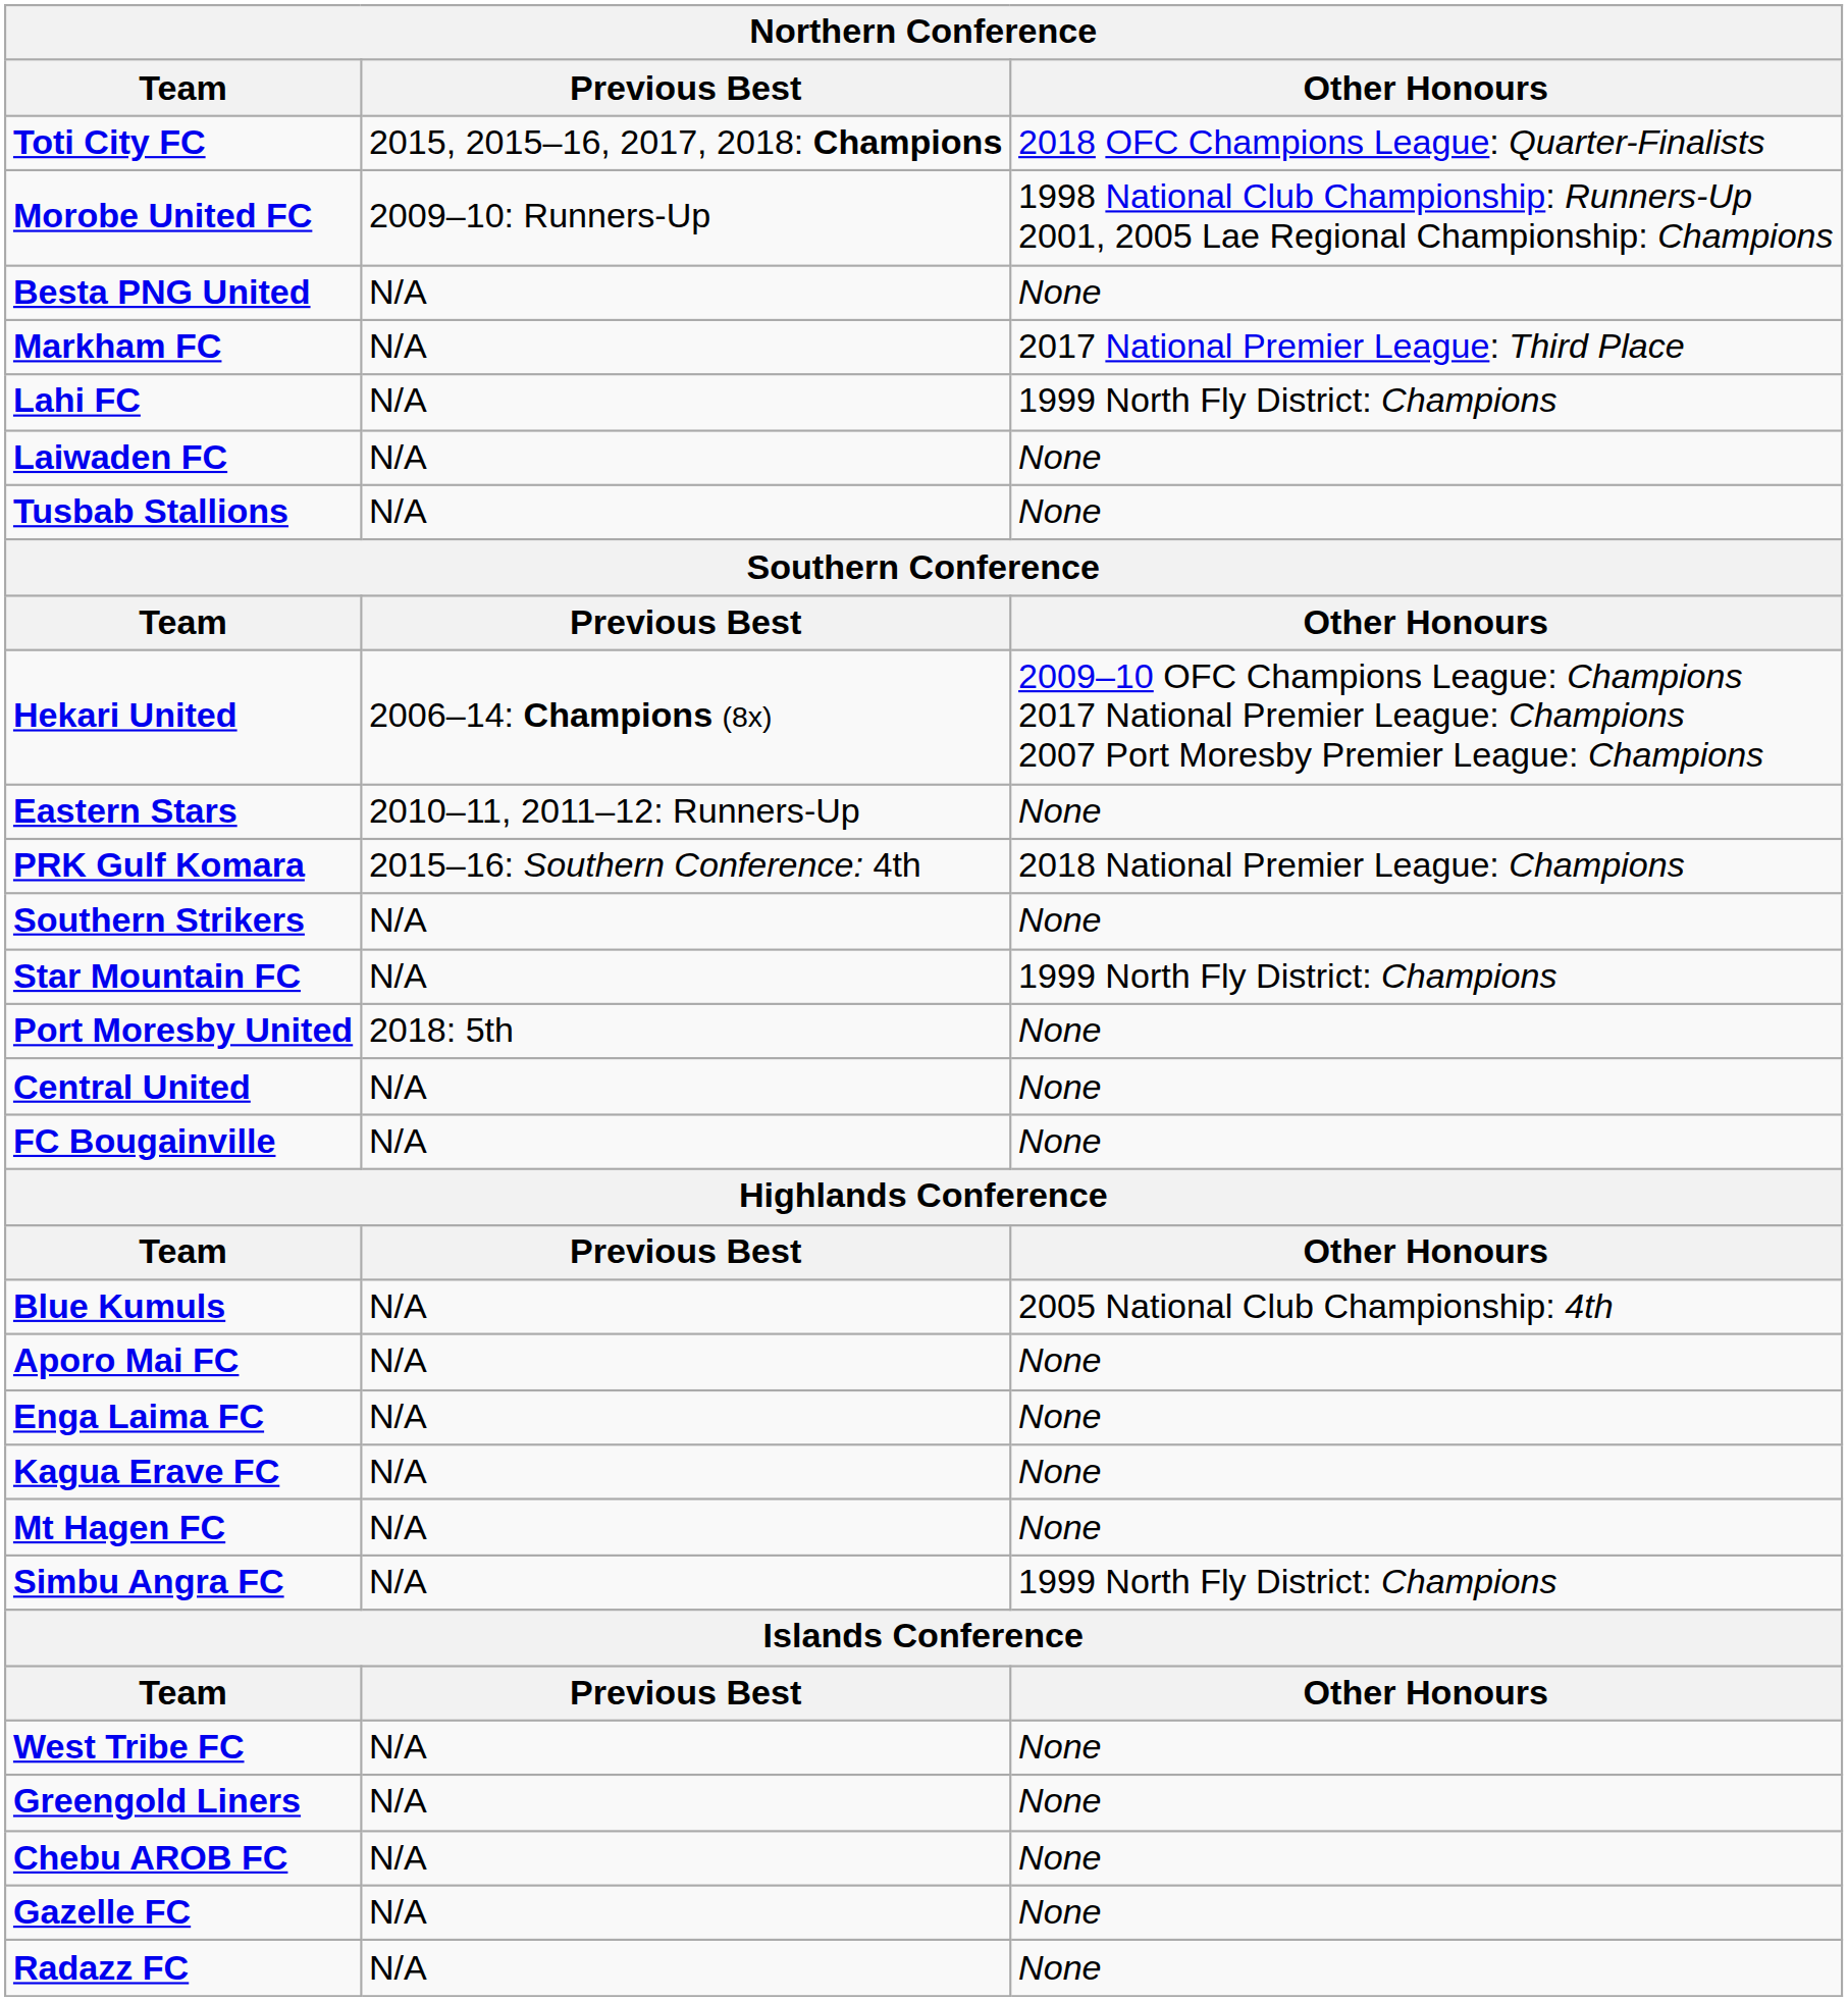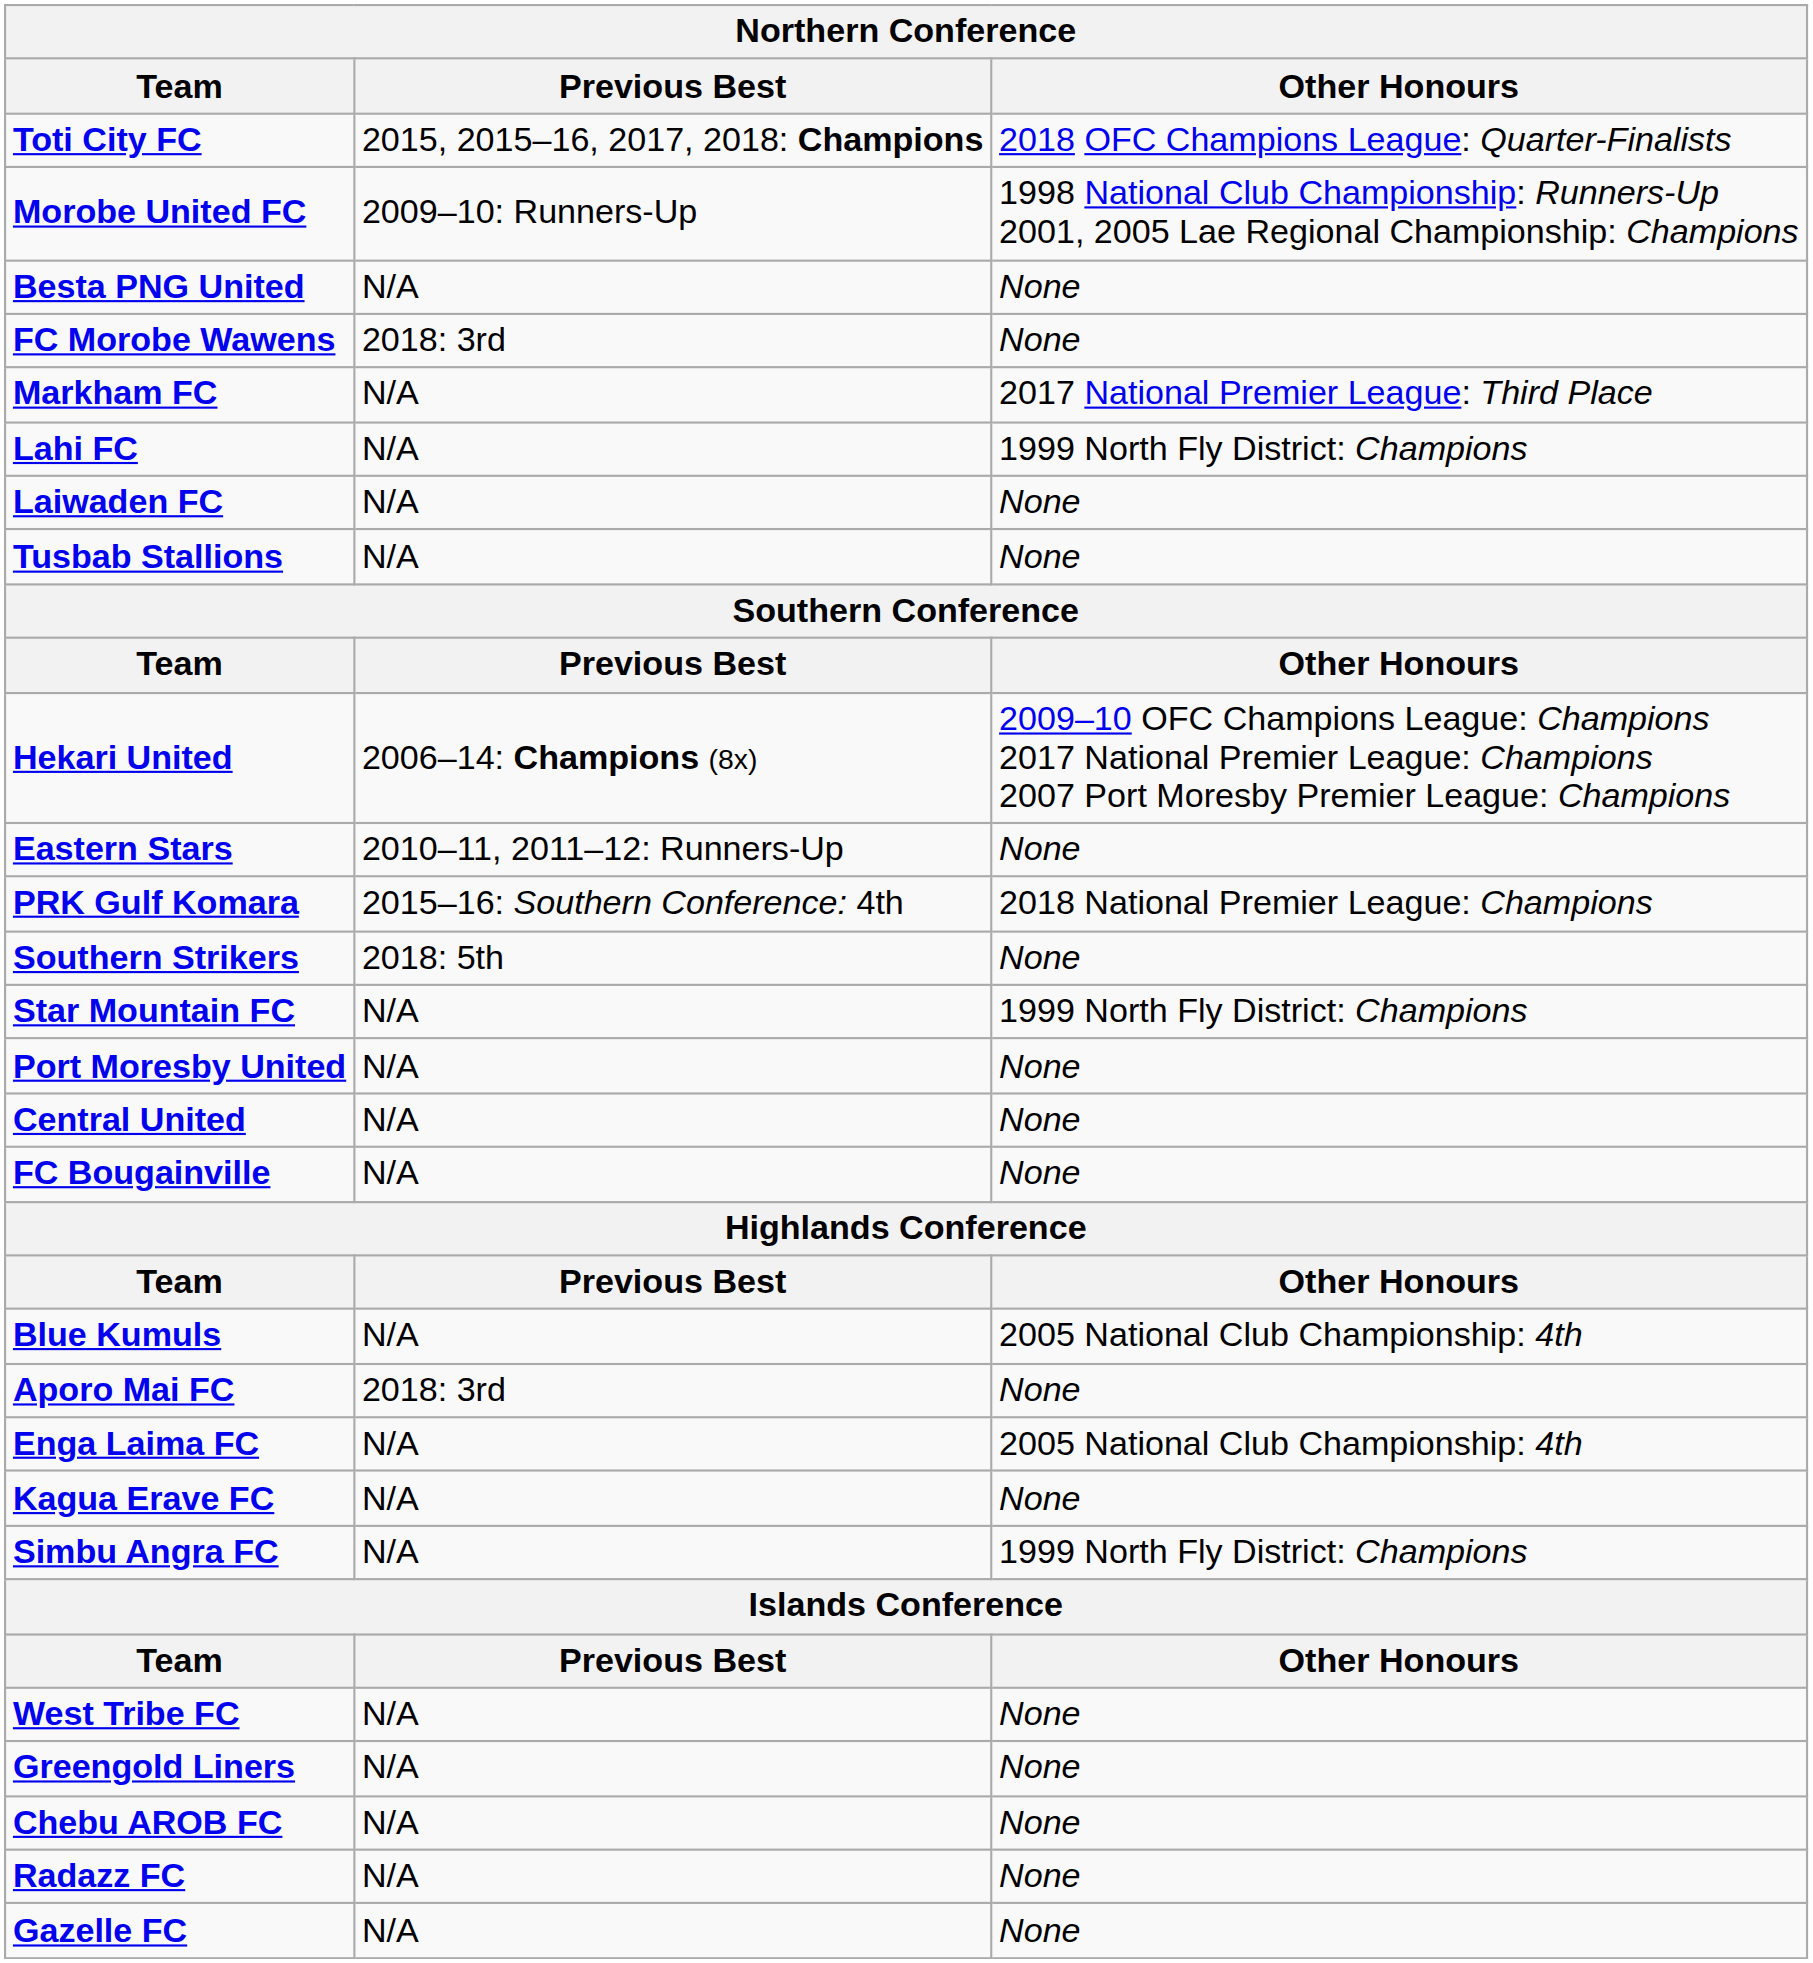 <table class="wikitable">
 <tr>
 <th colspan="3">Northern Conference</th>
 </tr>
 <tr>
 <th>Team</th>
 <th>Previous Best</th>
 <th>Other Honours</th>
 </tr>
 <tr>
 <td><a href='#'><strong>Toti City FC</strong></a></td>
 <td>2015, 2015–16, 2017, 2018: <strong>Champions</strong></td>
 <td><a href='#'>2018</a> <a href='#'>OFC Champions League</a>: <em>Quarter-Finalists</em></td>
 </tr>
 <tr>
 <td><a href='#'><strong>Morobe United FC</strong></a></td>
 <td>2009–10: Runners-Up</td>
 <td>1998 <a href='#'>National Club Championship</a>: <em>Runners-Up</em><br>2001, 2005 Lae Regional Championship: <em>Champions</em></td>
 </tr>
 <tr>
 <td><strong><a href='#'>Besta PNG United</a></strong></td>
 <td>N/A</td>
+<td><em>None</em></td>
+</tr>
+<tr>
+<td><a href='#'><strong>FC Morobe Wawens</strong></a></td>
+<td>2018: 3rd</td>
 <td><em>None</em></td>
 </tr>
 <tr>
 <td><strong><a href='#'>Markham FC</a></strong></td>
 <td>N/A</td>
 <td>2017 <a href='#'>National Premier League</a>: <em>Third Place</em></td>
 </tr>
 <tr>
 <td><strong><a href='#'>Lahi FC</a></strong></td>
 <td>N/A</td>
 <td>1999 North Fly District: <em>Champions</em></td>
 </tr>
 <tr>
 <td><strong><a href='#'>Laiwaden FC</a></strong></td>
 <td>N/A</td>
 <td><em>None</em></td>
 </tr>
 <tr>
 <td><strong><a href='#'>Tusbab Stallions</a></strong></td>
 <td>N/A</td>
 <td><em>None</em></td>
 </tr>
 <tr>
 <th colspan="3">Southern Conference</th>
 </tr>
 <tr>
 <th>Team</th>
 <th>Previous Best</th>
 <th>Other Honours</th>
 </tr>
 <tr>
 <td><strong><a href='#'>Hekari United</a></strong></td>
 <td>2006–14: <strong>Champions</strong> <small>(8x)</small></td>
 <td><a href='#'>2009–10</a> OFC Champions League: <em>Champions</em><br>2017 National Premier League: <em>Champions</em><br>2007 Port Moresby Premier League: <em>Champions</em></td>
 </tr>
 <tr>
 <td><a href='#'><strong>Eastern Stars</strong></a></td>
 <td>2010–11, 2011–12: Runners-Up</td>
 <td><em>None</em></td>
 </tr>
 <tr>
 <td><strong><a href='#'>PRK Gulf Komara</a></strong></td>
 <td>2015–16: <em>Southern Conference:</em> 4th</td>
 <td>2018 National Premier League: <em>Champions</em></td>
 </tr>
 <tr>
 <td><strong><a href='#'>Southern Strikers</a></strong></td>
-<td>N/A</td>
+<td>2018: 5th</td>
 <td><em>None</em></td>
 </tr>
 <tr>
 <td><strong><a href='#'>Star Mountain FC</a></strong></td>
 <td>N/A</td>
 <td>1999 North Fly District: <em>Champions</em></td>
 </tr>
 <tr>
 <td><strong><a href='#'>Port Moresby United</a></strong></td>
-<td>2018: 5th</td>
+<td>N/A</td>
 <td><em>None</em></td>
 </tr>
 <tr>
 <td><strong><a href='#'>Central United</a></strong></td>
 <td>N/A</td>
 <td><em>None</em></td>
 </tr>
 <tr>
 <td><strong><a href='#'>FC Bougainville</a></strong></td>
 <td>N/A</td>
 <td><em>None</em></td>
 </tr>
 <tr>
 <th colspan="3">Highlands Conference</th>
 </tr>
 <tr>
 <th>Team</th>
 <th>Previous Best</th>
 <th>Other Honours</th>
 </tr>
 <tr>
 <td><strong><a href='#'>Blue Kumuls</a></strong></td>
 <td>N/A</td>
 <td>2005 National Club Championship: <em>4th</em></td>
 </tr>
 <tr>
 <td><strong><a href='#'>Aporo Mai FC</a></strong></td>
-<td>N/A</td>
+<td>2018: 3rd</td>
 <td><em>None</em></td>
 </tr>
 <tr>
 <td><strong><a href='#'>Enga Laima FC</a></strong></td>
 <td>N/A</td>
-<td><em>None</em></td>
+<td>2005 National Club Championship: <em>4th</em></td>
 </tr>
 <tr>
 <td><strong><a href='#'>Kagua Erave FC</a></strong></td>
-<td>N/A</td>
-<td><em>None</em></td>
-</tr>
-<tr>
-<td><strong><a href='#'>Mt Hagen FC</a></strong></td>
 <td>N/A</td>
 <td><em>None</em></td>
 </tr>
 <tr>
 <td><strong><a href='#'>Simbu Angra FC</a></strong></td>
 <td>N/A</td>
 <td>1999 North Fly District: <em>Champions</em></td>
 </tr>
 <tr>
 <th colspan="3">Islands Conference</th>
 </tr>
 <tr>
 <th>Team</th>
 <th>Previous Best</th>
 <th>Other Honours</th>
 </tr>
 <tr>
 <td><strong><a href='#'>West Tribe FC</a></strong></td>
 <td>N/A</td>
 <td><em>None</em></td>
 </tr>
 <tr>
 <td><strong><a href='#'>Greengold Liners</a></strong></td>
 <td>N/A</td>
 <td><em>None</em></td>
 </tr>
 <tr>
 <td><strong><a href='#'>Chebu AROB FC</a></strong></td>
 <td>N/A</td>
 <td><em>None</em></td>
 </tr>
 <tr>
+<td><strong><a href='#'>Radazz FC</a></strong></td>
+<td>N/A</td>
+<td><em>None</em></td>
+</tr>
+<tr>
 <td><strong><a href='#'>Gazelle FC</a></strong></td>
 <td>N/A</td>
 <td><em>None</em></td>
 </tr>
-<tr>
-<td><strong><a href='#'>Radazz FC</a></strong></td>
-<td>N/A</td>
-<td><em>None</em></td>
-</tr>
 </table>
